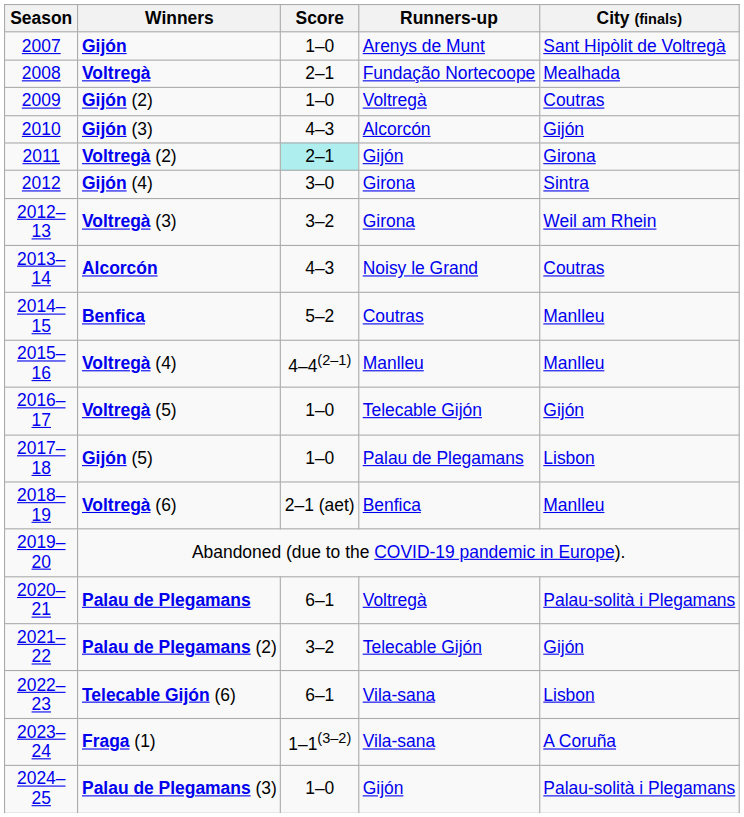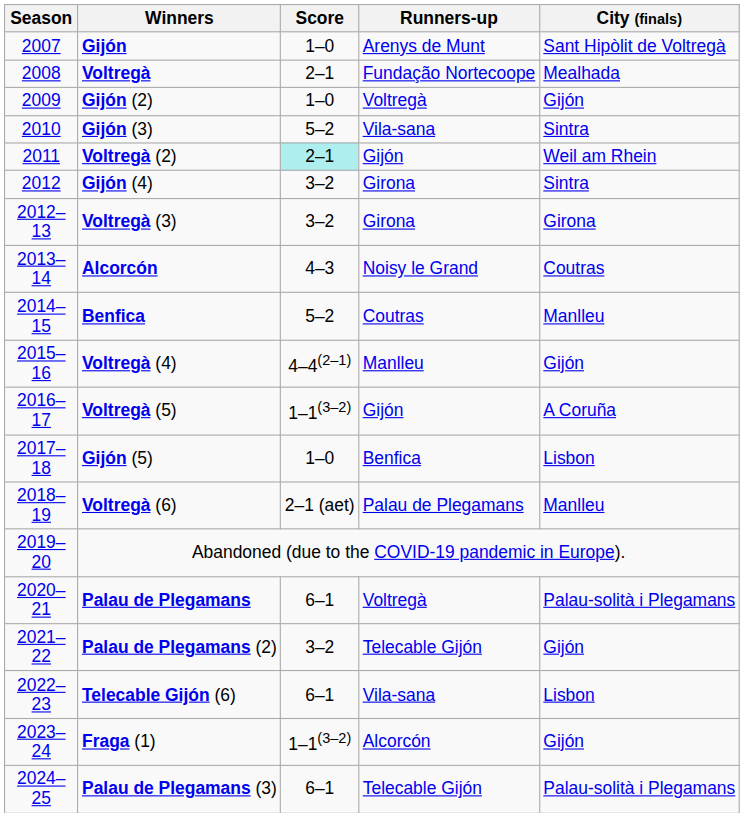 <table class="wikitable">
 <tr>
 <th scope="col" width=60>Season</th>
 <th scope="col">Winners</th>
 <th scope="col">Score</th>
 <th scope="col">Runners-up</th>
 <th scope="col">City <small>(finals)</small></th>
 </tr>
 <tr>
 <td align=center><a href='#'>2007</a></td>
 <td> <strong><a href='#'>Gijón</a></strong></td>
 <td align=center>1–0</td>
 <td> <a href='#'>Arenys de Munt</a></td>
 <td> <a href='#'>Sant Hipòlit de Voltregà</a></td>
 </tr>
 <tr>
 <td align=center><a href='#'>2008</a></td>
 <td> <strong><a href='#'>Voltregà</a></strong></td>
 <td align=center>2–1</td>
 <td> <a href='#'>Fundação Nortecoope</a></td>
 <td> <a href='#'>Mealhada</a></td>
 </tr>
 <tr>
 <td align=center><a href='#'>2009</a></td>
 <td> <strong><a href='#'>Gijón</a></strong> (2)</td>
 <td align=center>1–0</td>
 <td> <a href='#'>Voltregà</a></td>
-<td> <a href='#'>Coutras</a></td>
+<td> <a href='#'>Gijón</a></td>
 </tr>
 <tr>
 <td align=center><a href='#'>2010</a></td>
 <td> <strong><a href='#'>Gijón</a></strong> (3)</td>
-<td align=center>4–3</td>
-<td> <a href='#'>Alcorcón</a></td>
-<td> <a href='#'>Gijón</a></td>
+<td align=center>5–2</td>
+<td> <a href='#'>Vila-sana</a></td>
+<td> <a href='#'>Sintra</a></td>
 </tr>
 <tr>
 <td align=center><a href='#'>2011</a></td>
 <td> <strong><a href='#'>Voltregà</a></strong> (2)</td>
 <td align=center style="background: paleturquoise;">2–1</td>
 <td> <a href='#'>Gijón</a></td>
-<td> <a href='#'>Girona</a></td>
+<td> <a href='#'>Weil am Rhein</a></td>
 </tr>
 <tr>
 <td align=center><a href='#'>2012</a></td>
 <td> <strong><a href='#'>Gijón</a></strong> (4)</td>
-<td align=center>3–0</td>
+<td align=center>3–2</td>
 <td> <a href='#'>Girona</a></td>
 <td> <a href='#'>Sintra</a></td>
 </tr>
 <tr>
 <td align=center><a href='#'>2012–13</a></td>
 <td> <strong><a href='#'>Voltregà</a></strong> (3)</td>
 <td align=center>3–2</td>
 <td> <a href='#'>Girona</a></td>
-<td> <a href='#'>Weil am Rhein</a></td>
+<td> <a href='#'>Girona</a></td>
 </tr>
 <tr>
 <td align=center><a href='#'>2013–14</a></td>
 <td> <strong><a href='#'>Alcorcón</a></strong></td>
 <td align=center>4–3</td>
 <td> <a href='#'>Noisy le Grand</a></td>
 <td> <a href='#'>Coutras</a></td>
 </tr>
 <tr>
 <td align=center><a href='#'>2014–15</a></td>
 <td> <strong><a href='#'>Benfica</a></strong></td>
 <td align=center>5–2</td>
 <td> <a href='#'>Coutras</a></td>
 <td> <a href='#'>Manlleu</a></td>
 </tr>
 <tr>
 <td align=center><a href='#'>2015–16</a></td>
 <td> <strong><a href='#'>Voltregà</a></strong> (4)</td>
 <td align=center>4–4<sup>(2–1)</sup></td>
 <td> <a href='#'>Manlleu</a></td>
-<td> <a href='#'>Manlleu</a></td>
+<td> <a href='#'>Gijón</a></td>
 </tr>
 <tr>
 <td align=center><a href='#'>2016–17</a></td>
 <td> <strong><a href='#'>Voltregà</a></strong> (5)</td>
-<td align=center>1–0</td>
-<td> <a href='#'>Telecable Gijón</a></td>
+<td align=center>1–1<sup>(3–2)</sup></td>
 <td> <a href='#'>Gijón</a></td>
+<td> <a href='#'>A Coruña</a></td>
 </tr>
 <tr>
 <td align=center><a href='#'>2017–18</a></td>
 <td> <strong><a href='#'>Gijón</a></strong> (5)</td>
 <td align=center>1–0</td>
-<td> <a href='#'>Palau de Plegamans</a></td>
+<td> <a href='#'>Benfica</a></td>
 <td> <a href='#'>Lisbon</a></td>
 </tr>
 <tr>
 <td align=center><a href='#'>2018–19</a></td>
 <td> <strong><a href='#'>Voltregà</a></strong> (6)</td>
 <td align=center>2–1 (aet)</td>
-<td> <a href='#'>Benfica</a></td>
+<td> <a href='#'>Palau de Plegamans</a></td>
 <td> <a href='#'>Manlleu</a></td>
 </tr>
 <tr>
 <td align=center><a href='#'>2019–20</a></td>
 <td colspan=4; align=center>Abandoned (due to the <a href='#'>COVID-19 pandemic in Europe</a>).</td>
 </tr>
 <tr>
 <td align=center><a href='#'>2020–21</a></td>
 <td> <strong><a href='#'>Palau de Plegamans</a></strong></td>
 <td align=center>6–1</td>
 <td> <a href='#'>Voltregà</a></td>
 <td> <a href='#'>Palau-solità i Plegamans</a></td>
 </tr>
 <tr>
 <td align=center><a href='#'>2021–22</a></td>
 <td> <strong><a href='#'>Palau de Plegamans</a></strong> (2)</td>
 <td align=center>3–2</td>
 <td> <a href='#'>Telecable Gijón</a></td>
 <td> <a href='#'>Gijón</a></td>
 </tr>
 <tr>
 <td align=center><a href='#'>2022–23</a></td>
 <td> <strong><a href='#'>Telecable Gijón</a></strong> (6)</td>
 <td align=center>6–1</td>
 <td> <a href='#'>Vila-sana</a></td>
 <td> <a href='#'>Lisbon</a></td>
 </tr>
 <tr>
 <td align=center><a href='#'>2023–24</a></td>
 <td> <strong><a href='#'>Fraga</a></strong> (1)</td>
 <td align=center>1–1<sup>(3–2)</sup></td>
-<td> <a href='#'>Vila-sana</a></td>
-<td> <a href='#'>A Coruña</a></td>
+<td> <a href='#'>Alcorcón</a></td>
+<td> <a href='#'>Gijón</a></td>
 </tr>
 <tr>
 <td align=center><a href='#'>2024–25</a></td>
 <td> <strong><a href='#'>Palau de Plegamans</a></strong> (3)</td>
-<td align=center>1–0</td>
-<td> <a href='#'>Gijón</a></td>
+<td align=center>6–1</td>
+<td> <a href='#'>Telecable Gijón</a></td>
 <td> <a href='#'>Palau-solità i Plegamans</a></td>
 </tr>
 </table>
